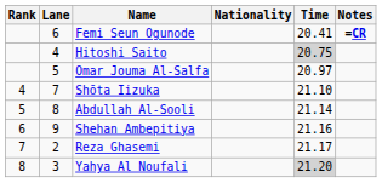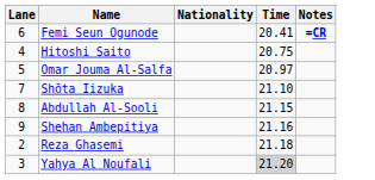 <table class="wikitable sortable" style="text-align:center">
 <tr>
-<th>Rank</th>
 <th>Lane</th>
 <th>Name</th>
 <th>Nationality</th>
 <th>Time</th>
 <th>Notes</th>
 </tr>
 <tr>
-<td></td>
 <td>6</td>
 <td align=left><a href='#'>Femi Seun Ogunode</a></td>
 <td align=left></td>
 <td>20.41</td>
 <td><strong>=<a href='#'>CR</a></strong></td>
 </tr>
 <tr>
-<td></td>
 <td>4</td>
 <td align=left><a href='#'>Hitoshi Saito</a></td>
 <td align=left></td>
-<td style="background: lightgrey;">20.75</td>
+<td>20.75</td>
 <td></td>
 </tr>
 <tr>
-<td></td>
 <td>5</td>
 <td align=left><a href='#'>Omar Jouma Al-Salfa</a></td>
 <td align=left></td>
 <td>20.97</td>
 <td></td>
 </tr>
 <tr>
-<td>4</td>
 <td>7</td>
 <td align="left"><a href='#'>Shōta Iizuka</a></td>
 <td align=left></td>
 <td>21.10</td>
 <td></td>
 </tr>
 <tr>
-<td>5</td>
 <td>8</td>
 <td align="left"><a href='#'>Abdullah Al-Sooli</a></td>
 <td align=left></td>
-<td>21.14</td>
+<td>21.15</td>
 <td></td>
 </tr>
 <tr>
-<td>6</td>
 <td>9</td>
 <td align="left"><a href='#'>Shehan Ambepitiya</a></td>
 <td align=left></td>
 <td>21.16</td>
 <td></td>
 </tr>
 <tr>
-<td>7</td>
 <td>2</td>
 <td align="left"><a href='#'>Reza Ghasemi</a></td>
 <td align=left></td>
-<td>21.17</td>
+<td>21.18</td>
 <td></td>
 </tr>
 <tr>
-<td>8</td>
 <td>3</td>
 <td align="left"><a href='#'>Yahya Al Noufali</a></td>
 <td align=left></td>
 <td style="background: lightgrey;">21.20</td>
 <td></td>
 </tr>
 </table>
